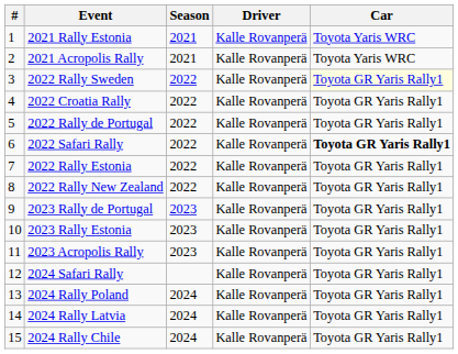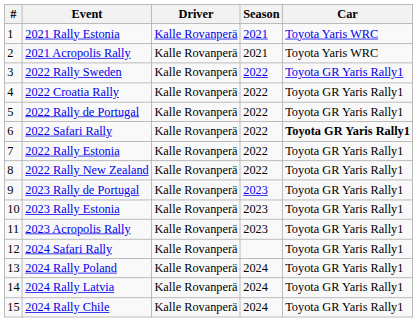 <table class="wikitable">
 <tr>
 <th>#</th>
 <th>Event</th>
+<th>Driver</th>
 <th>Season</th>
-<th>Driver</th>
 <th>Car</th>
 </tr>
 <tr>
 <td>1</td>
 <td> <a href='#'>2021 Rally Estonia</a></td>
+<td> <a href='#'>Kalle Rovanperä</a></td>
 <td><a href='#'>2021</a></td>
-<td> <a href='#'>Kalle Rovanperä</a></td>
 <td><a href='#'>Toyota Yaris WRC</a></td>
 </tr>
 <tr>
 <td>2</td>
 <td> <a href='#'>2021 Acropolis Rally</a></td>
+<td> Kalle Rovanperä</td>
 <td>2021</td>
-<td> Kalle Rovanperä</td>
 <td>Toyota Yaris WRC</td>
 </tr>
 <tr>
 <td>3</td>
 <td> <a href='#'>2022 Rally Sweden</a></td>
+<td> Kalle Rovanperä</td>
 <td><a href='#'>2022</a></td>
-<td> Kalle Rovanperä</td>
-<td style="background: lightyellow;"><a href='#'>Toyota GR Yaris Rally1</a></td>
+<td><a href='#'>Toyota GR Yaris Rally1</a></td>
 </tr>
 <tr>
 <td>4</td>
 <td> <a href='#'>2022 Croatia Rally</a></td>
+<td> Kalle Rovanperä</td>
 <td>2022</td>
-<td> Kalle Rovanperä</td>
 <td>Toyota GR Yaris Rally1</td>
 </tr>
 <tr>
 <td>5</td>
 <td> <a href='#'>2022 Rally de Portugal</a></td>
+<td> Kalle Rovanperä</td>
 <td>2022</td>
-<td> Kalle Rovanperä</td>
 <td>Toyota GR Yaris Rally1</td>
 </tr>
 <tr>
 <td>6</td>
 <td> <a href='#'>2022 Safari Rally</a></td>
+<td> Kalle Rovanperä</td>
 <td>2022</td>
-<td> Kalle Rovanperä</td>
 <td><strong>Toyota GR Yaris Rally1</strong></td>
 </tr>
 <tr>
 <td>7</td>
 <td> <a href='#'>2022 Rally Estonia</a></td>
+<td> Kalle Rovanperä</td>
 <td>2022</td>
-<td> Kalle Rovanperä</td>
 <td>Toyota GR Yaris Rally1</td>
 </tr>
 <tr>
 <td>8</td>
 <td> <a href='#'>2022 Rally New Zealand</a></td>
+<td> Kalle Rovanperä</td>
 <td>2022</td>
-<td> Kalle Rovanperä</td>
 <td>Toyota GR Yaris Rally1</td>
 </tr>
 <tr>
 <td>9</td>
 <td> <a href='#'>2023 Rally de Portugal</a></td>
+<td> Kalle Rovanperä</td>
 <td><a href='#'>2023</a></td>
-<td> Kalle Rovanperä</td>
 <td>Toyota GR Yaris Rally1</td>
 </tr>
 <tr>
 <td>10</td>
 <td> <a href='#'>2023 Rally Estonia</a></td>
+<td> Kalle Rovanperä</td>
 <td>2023</td>
-<td> Kalle Rovanperä</td>
 <td>Toyota GR Yaris Rally1</td>
 </tr>
 <tr>
 <td>11</td>
 <td> <a href='#'>2023 Acropolis Rally</a></td>
+<td> Kalle Rovanperä</td>
 <td>2023</td>
-<td> Kalle Rovanperä</td>
 <td>Toyota GR Yaris Rally1</td>
 </tr>
 <tr>
 <td>12</td>
 <td> <a href='#'>2024 Safari Rally</a></td>
+<td> Kalle Rovanperä</td>
 <td></td>
-<td> Kalle Rovanperä</td>
 <td>Toyota GR Yaris Rally1</td>
 </tr>
 <tr>
 <td>13</td>
 <td> <a href='#'>2024 Rally Poland</a></td>
+<td> Kalle Rovanperä</td>
 <td>2024</td>
-<td> Kalle Rovanperä</td>
 <td>Toyota GR Yaris Rally1</td>
 </tr>
 <tr>
 <td>14</td>
 <td> <a href='#'>2024 Rally Latvia</a></td>
+<td> Kalle Rovanperä</td>
 <td>2024</td>
-<td> Kalle Rovanperä</td>
 <td>Toyota GR Yaris Rally1</td>
 </tr>
 <tr>
 <td>15</td>
 <td> <a href='#'>2024 Rally Chile</a></td>
+<td> Kalle Rovanperä</td>
 <td>2024</td>
-<td> Kalle Rovanperä</td>
 <td>Toyota GR Yaris Rally1</td>
 </tr>
 </table>
